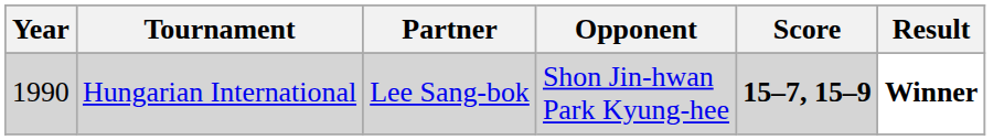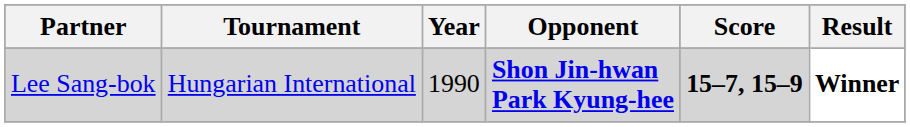 <table class="sortable wikitable" style="font-size: 90%;">
 <tr>
+<th>Partner</th>
+<th>Tournament</th>
 <th>Year</th>
-<th>Tournament</th>
-<th>Partner</th>
 <th>Opponent</th>
 <th>Score</th>
 <th>Result</th>
 </tr>
 <tr style="background:#D5D5D5">
+<td align="left"> <a href='#'>Lee Sang-bok</a></td>
+<td align="left"><a href='#'>Hungarian International</a></td>
 <td align="center">1990</td>
-<td align="left"><a href='#'>Hungarian International</a></td>
-<td align="left"> <a href='#'>Lee Sang-bok</a></td>
-<td align="left"> <a href='#'>Shon Jin-hwan</a> <br>  <a href='#'>Park Kyung-hee</a></td>
+<td align="left"><strong> <a href='#'>Shon Jin-hwan</a> <br>  <a href='#'>Park Kyung-hee</a></strong></td>
 <td align="left"><strong>15–7, 15–9</strong></td>
 <td style="text-align:left; background:white"> <strong>Winner</strong></td>
 </tr>
 </table>
